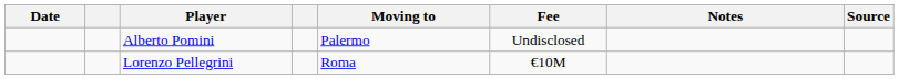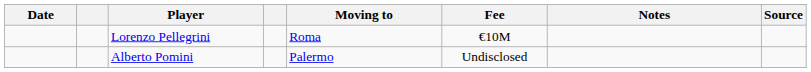 <table class="wikitable sortable">
 <tr>
 <th style="width:80px;">Date</th>
 <th style="width:30px;"></th>
 <th style="width:180px;">Player</th>
 <th style="width:20px;"></th>
 <th style="width:180px;">Moving to</th>
 <th style="width:120px;" class="unsortable">Fee</th>
 <th style="width:250px;" class="unsortable">Notes</th>
 <th style="width:20px;">Source</th>
 </tr>
 <tr>
 <td></td>
 <td align=center></td>
+<td> <a href='#'>Lorenzo Pellegrini</a></td>
+<td align=center></td>
+<td> <a href='#'>Roma</a></td>
+<td align=center>€10M</td>
+<td align=center></td>
+<td></td>
+</tr>
+<tr>
+<td></td>
+<td align=center></td>
 <td> <a href='#'>Alberto Pomini</a></td>
 <td align=center></td>
 <td> <a href='#'>Palermo</a></td>
 <td align=center>Undisclosed</td>
 <td align=center></td>
 <td></td>
 </tr>
-<tr>
-<td></td>
-<td align=center></td>
-<td> <a href='#'>Lorenzo Pellegrini</a></td>
-<td align=center></td>
-<td> <a href='#'>Roma</a></td>
-<td align=center>€10M</td>
-<td align=center></td>
-<td></td>
-</tr>
 </table>
